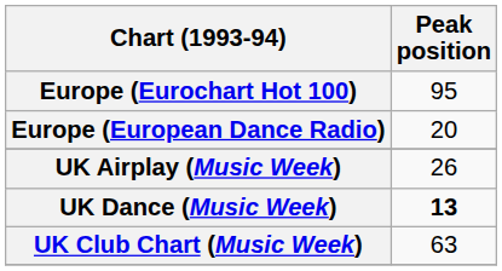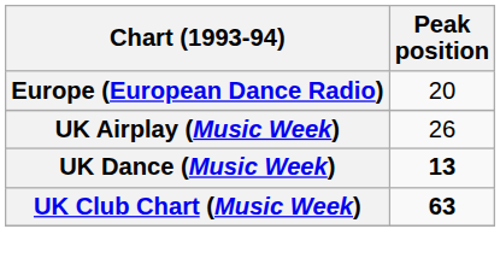 <table class="wikitable sortable plainrowheaders" style="text-align:center">
 <tr>
 <th>Chart (1993-94)</th>
 <th>Peak<br>position</th>
-</tr>
-<tr>
-<th scope="row">Europe (<a href='#'>Eurochart Hot 100</a>)</th>
-<td>95</td>
 </tr>
 <tr>
 <th scope="row">Europe (<a href='#'>European Dance Radio</a>)</th>
 <td>20</td>
 </tr>
 <tr>
 </tr>
 <tr>
 <th scope="row">UK Airplay (<em><a href='#'>Music Week</a></em>)</th>
 <td>26</td>
 </tr>
 <tr>
 <th scope="row">UK Dance (<em><a href='#'>Music Week</a></em>)</th>
 <td><strong>13</strong></td>
 </tr>
 <tr>
 <th scope="row"><a href='#'>UK Club Chart</a> (<em><a href='#'>Music Week</a></em>)</th>
-<td>63</td>
+<td><strong>63</strong></td>
 </tr>
 <tr>
 </tr>
 </table>
